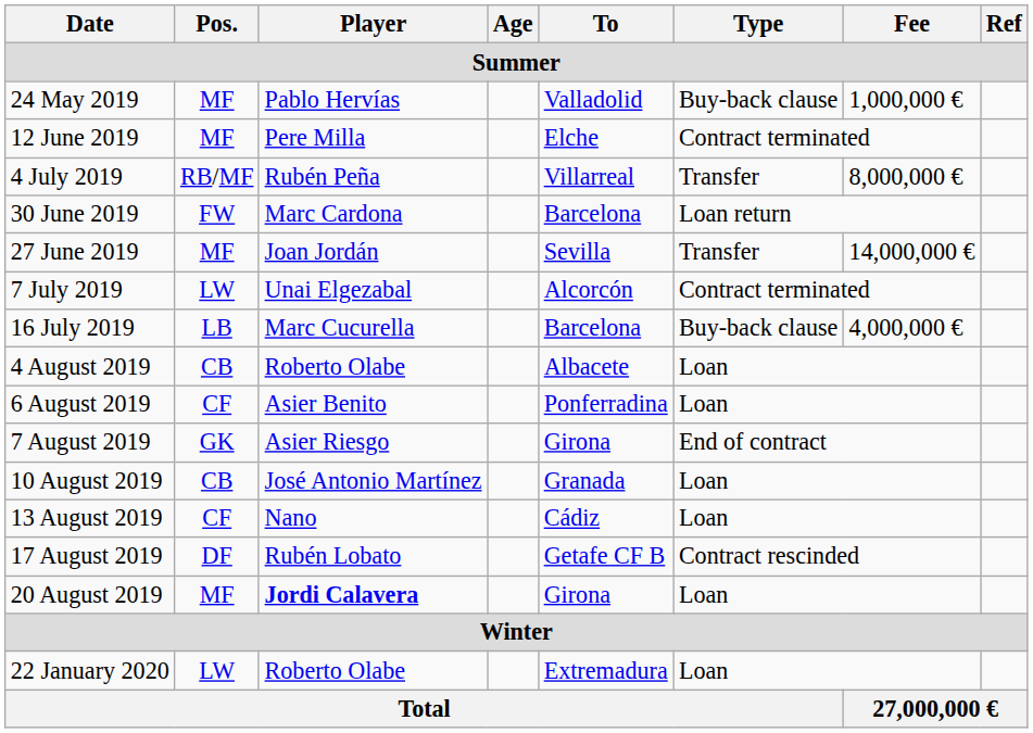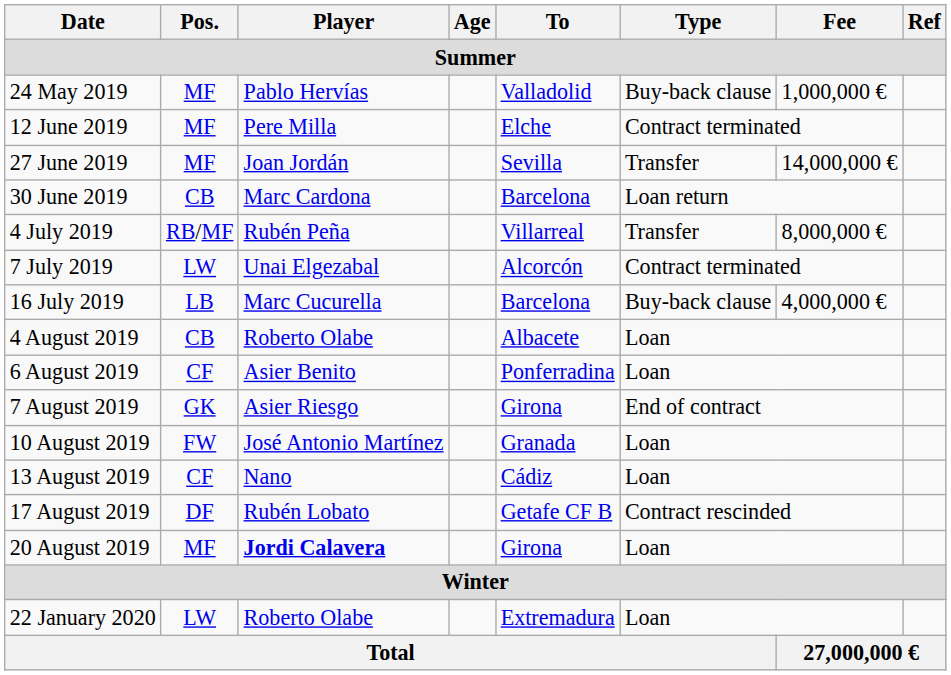 <table class="wikitable">
 <tr>
 <th>Date</th>
 <th>Pos.</th>
 <th>Player</th>
 <th>Age</th>
 <th>To</th>
 <th>Type</th>
 <th>Fee</th>
 <th>Ref</th>
 </tr>
 <tr>
 <th colspan=8 style=background:#dcdcdc; text-align:center>Summer</th>
 </tr>
 <tr>
 <td>24 May 2019</td>
 <td align="center"><a href='#'>MF</a></td>
 <td> <a href='#'>Pablo Hervías</a></td>
 <td align="center"></td>
 <td><a href='#'>Valladolid</a></td>
 <td>Buy-back clause</td>
 <td>1,000,000 €</td>
 <td></td>
 </tr>
 <tr>
 <td>12 June 2019</td>
 <td align="center"><a href='#'>MF</a></td>
 <td> <a href='#'>Pere Milla</a></td>
 <td align="center"></td>
 <td><a href='#'>Elche</a></td>
 <td colspan=2>Contract terminated</td>
 <td></td>
 </tr>
 <tr>
+<td>27 June 2019</td>
+<td align="center"><a href='#'>MF</a></td>
+<td> <a href='#'>Joan Jordán</a></td>
+<td align="center"></td>
+<td><a href='#'>Sevilla</a></td>
+<td>Transfer</td>
+<td>14,000,000 €</td>
+<td></td>
+</tr>
+<tr>
+<td>30 June 2019</td>
+<td align="center"><a href='#'>CB</a></td>
+<td> <a href='#'>Marc Cardona</a></td>
+<td align="center"></td>
+<td><a href='#'>Barcelona</a></td>
+<td colspan=2>Loan return</td>
+<td></td>
+</tr>
+<tr>
 <td>4 July 2019</td>
 <td align="center"><a href='#'>RB</a>/<a href='#'>MF</a></td>
 <td> <a href='#'>Rubén Peña</a></td>
 <td align="center"></td>
 <td><a href='#'>Villarreal</a></td>
 <td>Transfer</td>
 <td>8,000,000 €</td>
-<td></td>
-</tr>
-<tr>
-<td>30 June 2019</td>
-<td align="center"><a href='#'>FW</a></td>
-<td> <a href='#'>Marc Cardona</a></td>
-<td align="center"></td>
-<td><a href='#'>Barcelona</a></td>
-<td colspan=2>Loan return</td>
-<td></td>
-</tr>
-<tr>
-<td>27 June 2019</td>
-<td align="center"><a href='#'>MF</a></td>
-<td> <a href='#'>Joan Jordán</a></td>
-<td align="center"></td>
-<td><a href='#'>Sevilla</a></td>
-<td>Transfer</td>
-<td>14,000,000 €</td>
 <td></td>
 </tr>
 <tr>
 <td>7 July 2019</td>
 <td align="center"><a href='#'>LW</a></td>
 <td> <a href='#'>Unai Elgezabal</a></td>
 <td align="center"></td>
 <td><a href='#'>Alcorcón</a></td>
 <td colspan=2>Contract terminated</td>
 <td></td>
 </tr>
 <tr>
 <td>16 July 2019</td>
 <td align="center"><a href='#'>LB</a></td>
 <td> <a href='#'>Marc Cucurella</a></td>
 <td align="center"></td>
 <td><a href='#'>Barcelona</a></td>
 <td>Buy-back clause</td>
 <td>4,000,000 €</td>
 <td></td>
 </tr>
 <tr>
 <td>4 August 2019</td>
 <td align="center"><a href='#'>CB</a></td>
 <td> <a href='#'>Roberto Olabe</a></td>
 <td align="center"></td>
 <td><a href='#'>Albacete</a></td>
 <td colspan=2>Loan</td>
 <td></td>
 </tr>
 <tr>
 <td>6 August 2019</td>
 <td align="center"><a href='#'>CF</a></td>
 <td> <a href='#'>Asier Benito</a></td>
 <td align="center"></td>
 <td><a href='#'>Ponferradina</a></td>
 <td colspan=2>Loan</td>
 <td></td>
 </tr>
 <tr>
 <td>7 August 2019</td>
 <td align="center"><a href='#'>GK</a></td>
 <td> <a href='#'>Asier Riesgo</a></td>
 <td align="center"></td>
 <td><a href='#'>Girona</a></td>
 <td colspan=2>End of contract</td>
 <td></td>
 </tr>
 <tr>
 <td>10 August 2019</td>
-<td align="center"><a href='#'>CB</a></td>
+<td align="center"><a href='#'>FW</a></td>
 <td> <a href='#'>José Antonio Martínez</a></td>
 <td align="center"></td>
 <td><a href='#'>Granada</a></td>
 <td colspan=2>Loan</td>
 <td></td>
 </tr>
 <tr>
 <td>13 August 2019</td>
 <td align="center"><a href='#'>CF</a></td>
 <td> <a href='#'>Nano</a></td>
 <td align="center"></td>
 <td><a href='#'>Cádiz</a></td>
 <td colspan=2>Loan</td>
 <td></td>
 </tr>
 <tr>
 <td>17 August 2019</td>
 <td align="center"><a href='#'>DF</a></td>
 <td> <a href='#'>Rubén Lobato</a></td>
 <td align="center"></td>
 <td><a href='#'>Getafe CF B</a></td>
 <td colspan=2>Contract rescinded</td>
 <td></td>
 </tr>
 <tr>
 <td>20 August 2019</td>
 <td align="center"><a href='#'>MF</a></td>
 <td><strong> <a href='#'>Jordi Calavera</a></strong></td>
 <td align="center"></td>
 <td><a href='#'>Girona</a></td>
 <td colspan=2>Loan</td>
 <td></td>
 </tr>
 <tr>
 <th colspan=8 style=background:#dcdcdc; text-align:center>Winter</th>
 </tr>
 <tr>
 <td>22 January 2020</td>
 <td align="center"><a href='#'>LW</a></td>
 <td> <a href='#'>Roberto Olabe</a></td>
 <td align="center"></td>
 <td><a href='#'>Extremadura</a></td>
 <td colspan=2>Loan</td>
 <td></td>
 </tr>
 <tr>
 <th colspan="6">Total</th>
 <th colspan="2"> 27,000,000 €</th>
 </tr>
 </table>
